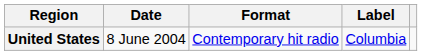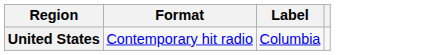 <table class="wikitable plainrowheaders">
 <tr>
 <th scope="col">Region</th>
-<th scope="col">Date</th>
 <th scope="col">Format</th>
 <th scope="col">Label</th>
 <th scope="col"></th>
 </tr>
 <tr>
 <th scope="row">United States</th>
-<td>8 June 2004</td>
 <td><a href='#'>Contemporary hit radio</a></td>
 <td><a href='#'>Columbia</a></td>
 <td></td>
 </tr>
 </table>
